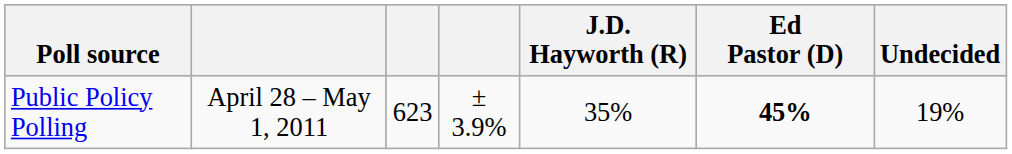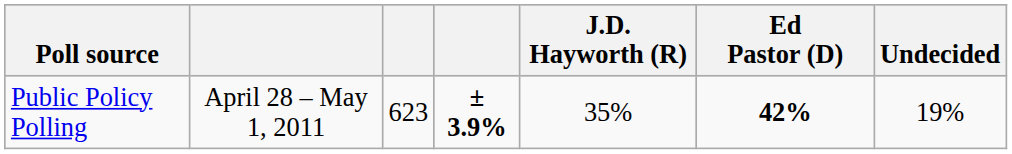 <table class="wikitable" style="text-align:center">
 <tr valign=bottom>
 <th>Poll source</th>
 <th></th>
 <th></th>
 <th></th>
 <th style="width:100px;">J.D.<br>Hayworth (R)</th>
 <th style="width:100px;">Ed<br>Pastor (D)</th>
 <th>Undecided</th>
 </tr>
 <tr>
 <td align=left><a href='#'>Public Policy Polling</a></td>
 <td>April 28 – May 1, 2011</td>
 <td>623</td>
-<td>± 3.9%</td>
+<td><strong>± 3.9%</strong></td>
 <td>35%</td>
-<td><strong>45%</strong></td>
+<td><strong>42%</strong></td>
 <td>19%</td>
 </tr>
 </table>
